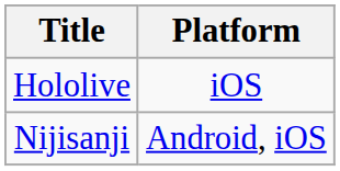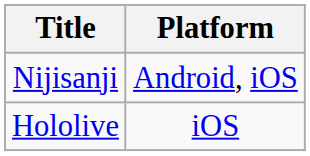 <table class="wikitable sortable" style="text-align:center;" width="auto">
 <tr>
 <th scope="col">Title</th>
 <th scope="col">Platform</th>
 </tr>
 <tr>
+<td><a href='#'>Nijisanji</a></td>
+<td><a href='#'>Android</a>, <a href='#'>iOS</a></td>
+</tr>
+<tr>
 <td><a href='#'>Hololive</a></td>
 <td><a href='#'>iOS</a></td>
 </tr>
-<tr>
-<td><a href='#'>Nijisanji</a></td>
-<td><a href='#'>Android</a>, <a href='#'>iOS</a></td>
-</tr>
 </table>
